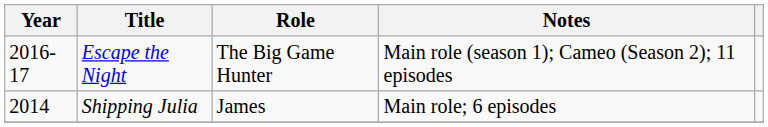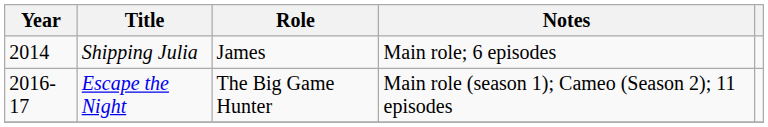 <table class="wikitable sortable plainrowheaders">
 <tr>
 <th scope="col">Year</th>
 <th scope="col">Title</th>
 <th scope="col">Role</th>
 <th scope="col" class="unsortable">Notes</th>
 <th scope="col" class="unsortable"></th>
 </tr>
 <tr>
+<td>2014</td>
+<td><em>Shipping Julia</em></td>
+<td>James</td>
+<td>Main role; 6 episodes</td>
+<td style="text-align:center;"></td>
+</tr>
+<tr>
 <td>2016-17</td>
 <td><em><a href='#'>Escape the Night</a></em></td>
 <td>The Big Game Hunter</td>
 <td>Main role (season 1); Cameo (Season 2); 11 episodes</td>
 <td style="text-align:center;"></td>
 </tr>
 <tr>
-<td>2014</td>
-<td><em>Shipping Julia</em></td>
-<td>James</td>
-<td>Main role; 6 episodes</td>
-<td style="text-align:center;"></td>
-</tr>
-<tr>
 </tr>
 </table>
